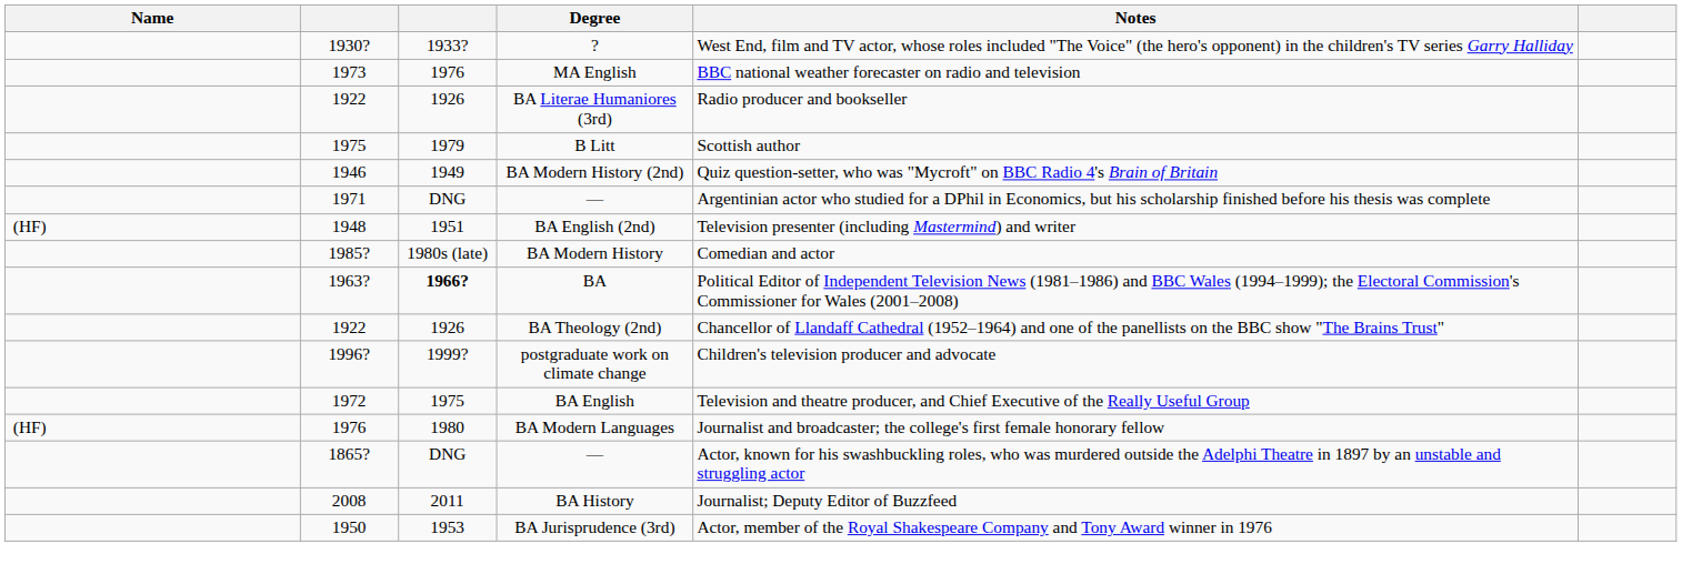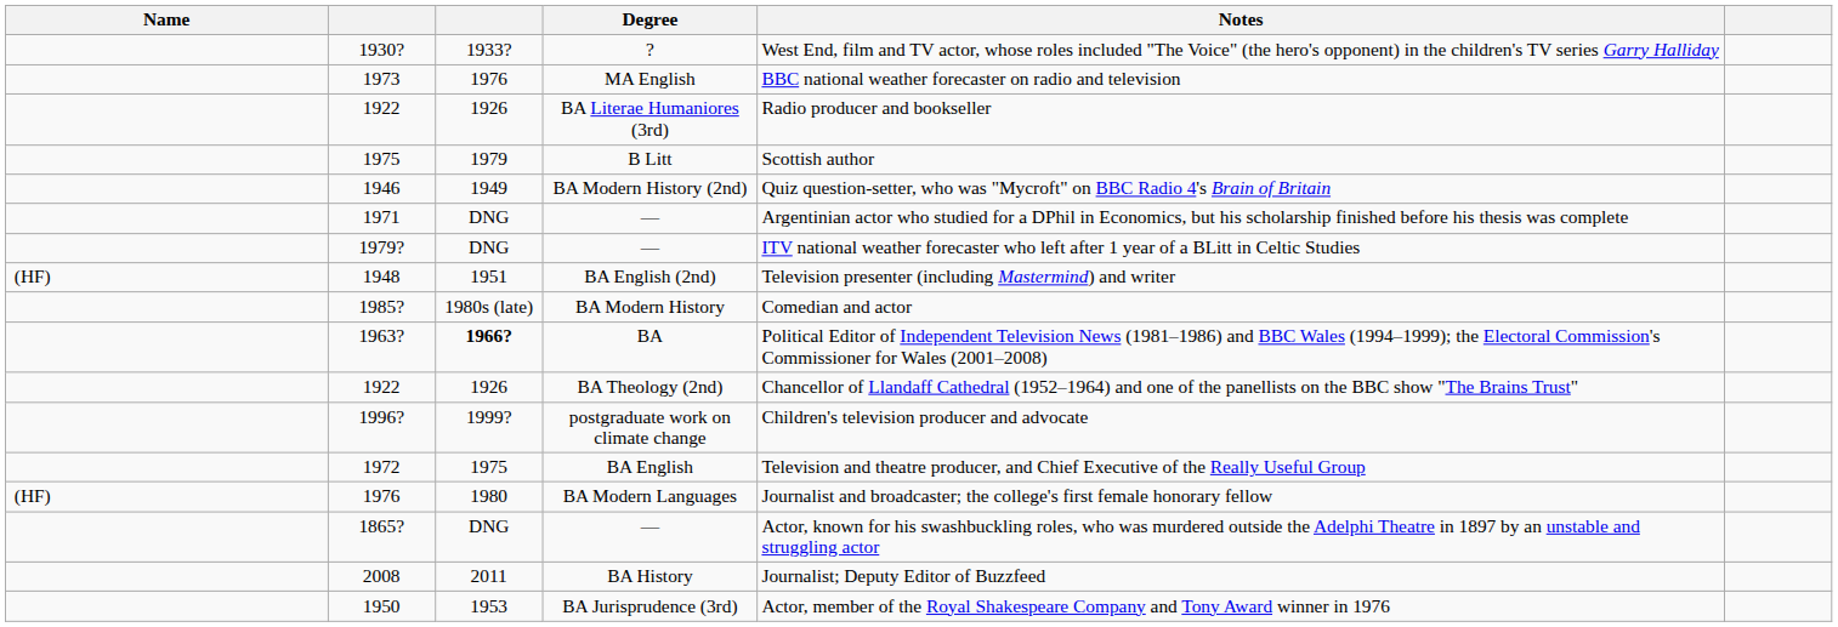 <table class="wikitable sortable">
 <tr>
 <th width="15%">Name</th>
 <th width="5%"></th>
 <th width="5%"></th>
 <th width="10%" class="unsortable">Degree</th>
 <th width="45%" class="unsortable">Notes</th>
 <th width="5%" class="unsortable"></th>
 </tr>
 <tr valign="top">
 <td></td>
 <td align="center"><span>1930</span>?</td>
 <td align="center"><span>1933</span>?</td>
 <td align="center">?</td>
 <td>West End, film and TV actor, whose roles included "The Voice" (the hero's opponent) in the children's TV series <em><a href='#'>Garry Halliday</a></em></td>
 <td align="center"></td>
 </tr>
 <tr valign="top">
 <td></td>
 <td align="center">1973</td>
 <td align="center">1976</td>
 <td align="center">MA English</td>
 <td><a href='#'>BBC</a> national weather forecaster on radio and television</td>
 <td align="center"></td>
 </tr>
 <tr valign="top">
 <td></td>
 <td align="center">1922</td>
 <td align="center">1926</td>
 <td align="center">BA <a href='#'>Literae Humaniores</a> (3rd)</td>
 <td>Radio producer and bookseller</td>
 <td align="center"></td>
 </tr>
 <tr valign="top">
 <td></td>
 <td align="center">1975</td>
 <td align="center">1979</td>
 <td align="center">B Litt</td>
 <td>Scottish author</td>
 <td align="center"></td>
 </tr>
 <tr valign="top">
 <td></td>
 <td align="center">1946</td>
 <td align="center">1949</td>
 <td align="center">BA Modern History (2nd)</td>
 <td>Quiz question-setter, who was "Mycroft" on <a href='#'>BBC Radio 4</a>'s <em><a href='#'>Brain of Britain</a></em></td>
 <td align="center"></td>
 </tr>
 <tr valign="top">
 <td></td>
 <td align="center">1971</td>
 <td align="center">DNG</td>
 <td align="center">—</td>
 <td>Argentinian actor who studied for a DPhil in Economics, but his scholarship finished before his thesis was complete</td>
+<td align="center"></td>
+</tr>
+<tr valign="top">
+<td></td>
+<td align="center"><span>1979</span>?</td>
+<td align="center">DNG</td>
+<td align="center">—</td>
+<td><a href='#'>ITV</a> national weather forecaster who left after 1 year of a BLitt in Celtic Studies</td>
 <td align="center"></td>
 </tr>
 <tr valign="top">
 <td> (HF)</td>
 <td align="center">1948</td>
 <td align="center">1951</td>
 <td align="center">BA English (2nd)</td>
 <td>Television presenter (including <em><a href='#'>Mastermind</a></em>) and writer</td>
 <td align="center"></td>
 </tr>
 <tr valign="top">
 <td></td>
 <td align="center"><span>1985</span>?</td>
 <td align="center">1980s (late)</td>
 <td align="center">BA Modern History</td>
 <td>Comedian and actor</td>
 <td align="center"></td>
 </tr>
 <tr valign="top">
 <td></td>
 <td align="center"><span>1963</span>?</td>
 <td align="center"><strong><span>1966</span>?</strong></td>
 <td align="center">BA</td>
 <td>Political Editor of <a href='#'>Independent Television News</a> (1981–1986) and <a href='#'>BBC Wales</a> (1994–1999); the <a href='#'>Electoral Commission</a>'s Commissioner for Wales (2001–2008)</td>
 <td align="center"></td>
 </tr>
 <tr valign="top">
 <td></td>
 <td align="center">1922</td>
 <td align="center">1926</td>
 <td align="center">BA Theology (2nd)</td>
 <td>Chancellor of <a href='#'>Llandaff Cathedral</a> (1952–1964) and one of the panellists on the BBC show "<a href='#'>The Brains Trust</a>"</td>
 <td align="center"></td>
 </tr>
 <tr valign="top">
 <td></td>
 <td align="center"><span>1996</span>?</td>
 <td align="center"><span>1999</span>?</td>
 <td align="center">postgraduate work on climate change</td>
 <td>Children's television producer and advocate</td>
 <td align="center"></td>
 </tr>
 <tr valign="top">
 <td></td>
 <td align="center">1972</td>
 <td align="center">1975</td>
 <td align="center">BA English</td>
 <td>Television and theatre producer, and Chief Executive of the <a href='#'>Really Useful Group</a></td>
 <td align="center"></td>
 </tr>
 <tr valign="top">
 <td> (HF)</td>
 <td align="center">1976</td>
 <td align="center">1980</td>
 <td align="center">BA Modern Languages</td>
 <td>Journalist and broadcaster; the college's first female honorary fellow</td>
 <td align="center"></td>
 </tr>
 <tr valign="top">
 <td></td>
 <td align="center"><span>1865</span>?</td>
 <td align="center">DNG</td>
 <td align="center">—</td>
 <td>Actor, known for his swashbuckling roles, who was murdered outside the <a href='#'>Adelphi Theatre</a> in 1897 by an <a href='#'>unstable and struggling actor</a></td>
 <td align="center"></td>
 </tr>
 <tr valign="top">
 <td></td>
 <td align="center">2008</td>
 <td align="center">2011</td>
 <td align="center">BA History</td>
 <td>Journalist; Deputy Editor of Buzzfeed</td>
 <td align="center"></td>
 </tr>
 <tr valign="top">
 <td></td>
 <td align="center">1950</td>
 <td align="center">1953</td>
 <td align="center">BA Jurisprudence (3rd)</td>
 <td>Actor, member of the <a href='#'>Royal Shakespeare Company</a> and <a href='#'>Tony Award</a> winner in 1976</td>
 <td align="center"></td>
 </tr>
 </table>
